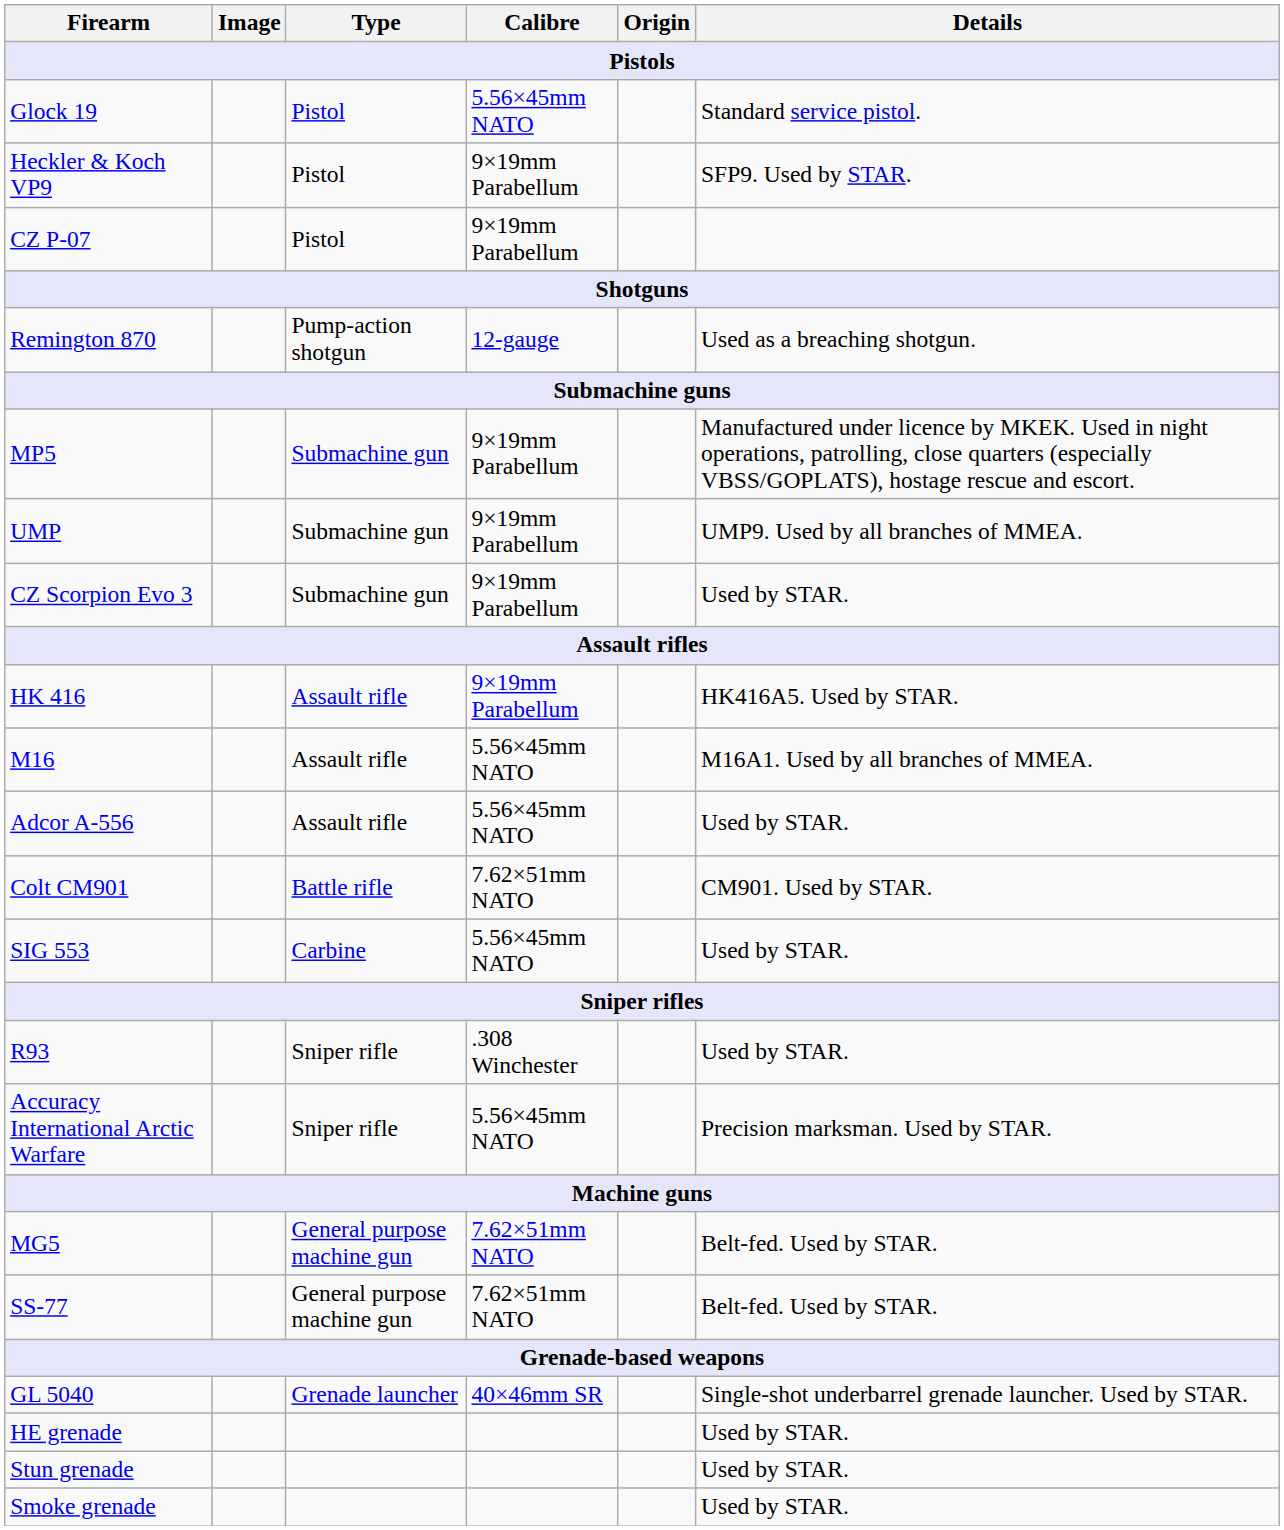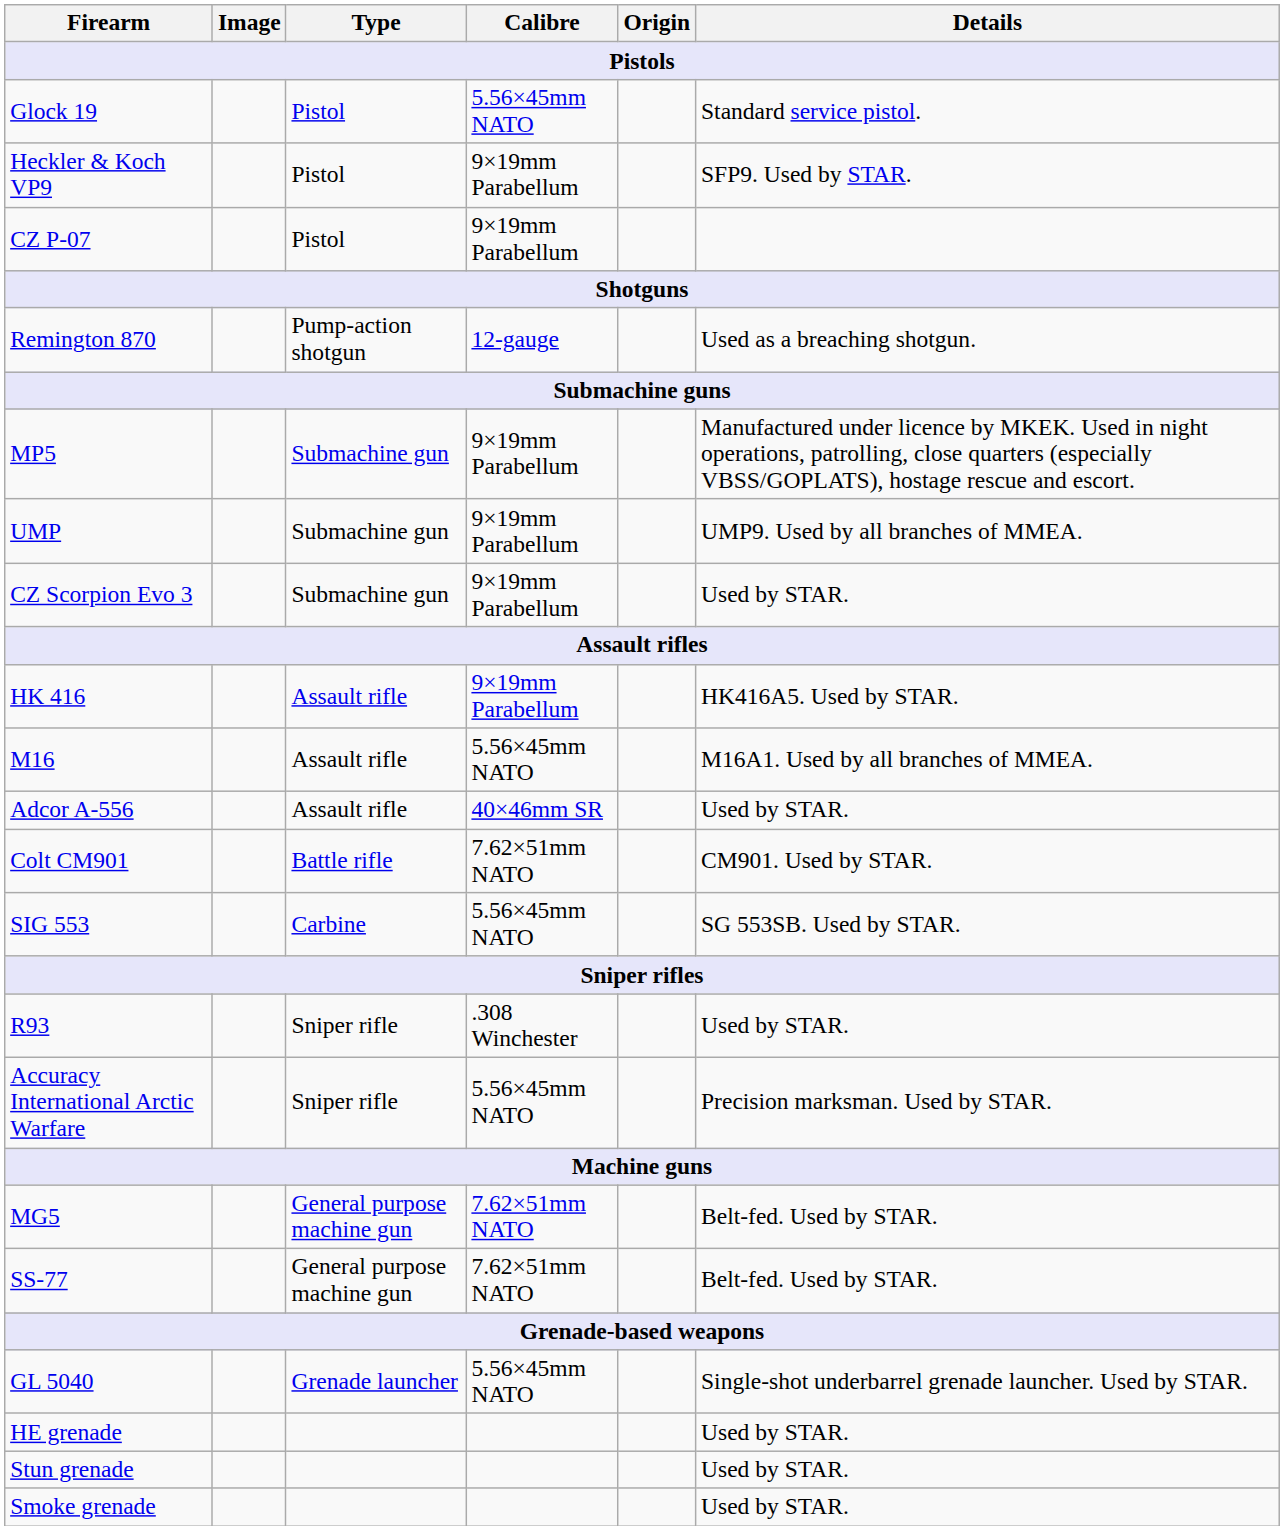 <table class="wikitable">
 <tr>
 <th>Firearm</th>
 <th>Image</th>
 <th>Type</th>
 <th>Calibre</th>
 <th>Origin</th>
 <th>Details</th>
 </tr>
 <tr>
 <th colspan="7" style="background: lavender;">Pistols</th>
 </tr>
 <tr>
 <td><a href='#'>Glock 19</a></td>
 <td></td>
 <td><a href='#'>Pistol</a></td>
 <td><a href='#'>5.56×45mm NATO</a></td>
 <td></td>
 <td>Standard <a href='#'>service pistol</a>.</td>
 </tr>
 <tr>
 <td><a href='#'>Heckler & Koch VP9</a></td>
 <td></td>
 <td>Pistol</td>
 <td>9×19mm Parabellum</td>
 <td></td>
 <td>SFP9. Used by <a href='#'>STAR</a>.</td>
 </tr>
 <tr>
 <td><a href='#'>CZ P-07</a></td>
 <td></td>
 <td>Pistol</td>
 <td>9×19mm Parabellum</td>
 <td></td>
 <td></td>
 </tr>
 <tr>
 <th colspan="7" style="background: lavender;">Shotguns</th>
 </tr>
 <tr>
 <td><a href='#'>Remington 870</a></td>
 <td></td>
 <td>Pump-action shotgun</td>
 <td><a href='#'>12-gauge</a></td>
 <td></td>
 <td>Used as a breaching shotgun.</td>
 </tr>
 <tr>
 <th colspan="7" style="background: lavender;">Submachine guns</th>
 </tr>
 <tr>
 <td><a href='#'>MP5</a></td>
 <td></td>
 <td><a href='#'>Submachine gun</a></td>
 <td>9×19mm Parabellum</td>
 <td> <br> </td>
 <td>Manufactured under licence by MKEK. Used in night operations, patrolling, close quarters (especially VBSS/GOPLATS), hostage rescue and escort.</td>
 </tr>
 <tr>
 <td><a href='#'>UMP</a></td>
 <td></td>
 <td>Submachine gun</td>
 <td>9×19mm Parabellum</td>
 <td></td>
 <td>UMP9. Used by all branches of MMEA.</td>
 </tr>
 <tr>
 <td><a href='#'>CZ Scorpion Evo 3</a></td>
 <td></td>
 <td>Submachine gun</td>
 <td>9×19mm Parabellum</td>
 <td></td>
 <td>Used by STAR.</td>
 </tr>
 <tr>
 <th colspan="7" style="background: lavender;">Assault rifles</th>
 </tr>
 <tr>
 <td><a href='#'>HK 416</a></td>
 <td></td>
 <td><a href='#'>Assault rifle</a></td>
 <td><a href='#'>9×19mm Parabellum</a></td>
 <td></td>
 <td>HK416A5. Used by STAR.</td>
 </tr>
 <tr>
 <td><a href='#'>M16</a></td>
 <td></td>
 <td>Assault rifle</td>
 <td>5.56×45mm NATO</td>
 <td></td>
 <td>M16A1. Used by all branches of MMEA.</td>
 </tr>
 <tr>
 <td><a href='#'>Adcor A-556</a></td>
 <td></td>
 <td>Assault rifle</td>
-<td>5.56×45mm NATO</td>
+<td><a href='#'>40×46mm SR</a></td>
 <td></td>
 <td>Used by STAR.</td>
 </tr>
 <tr>
 <td><a href='#'>Colt CM901</a></td>
 <td></td>
 <td><a href='#'>Battle rifle</a></td>
 <td>7.62×51mm NATO</td>
 <td></td>
 <td>CM901. Used by STAR.</td>
 </tr>
 <tr>
 <td><a href='#'>SIG 553</a></td>
 <td></td>
 <td><a href='#'>Carbine</a></td>
 <td>5.56×45mm NATO</td>
 <td></td>
-<td>Used by STAR.</td>
+<td>SG 553SB. Used by STAR.</td>
 </tr>
 <tr>
 <th colspan="7" style="background: lavender;">Sniper rifles</th>
 </tr>
 <tr>
 <td><a href='#'>R93</a></td>
 <td></td>
 <td>Sniper rifle</td>
 <td>.308 Winchester</td>
 <td></td>
 <td>Used by STAR.</td>
 </tr>
 <tr>
 <td><a href='#'>Accuracy International Arctic Warfare</a></td>
 <td></td>
 <td>Sniper rifle</td>
 <td>5.56×45mm NATO</td>
 <td></td>
 <td>Precision marksman. Used by STAR.</td>
 </tr>
 <tr>
 <th colspan="7" style="background: lavender;">Machine guns</th>
 </tr>
 <tr>
 <td><a href='#'>MG5</a></td>
 <td></td>
 <td><a href='#'>General purpose machine gun</a></td>
 <td><a href='#'>7.62×51mm NATO</a></td>
 <td></td>
 <td>Belt-fed. Used by STAR.</td>
 </tr>
 <tr>
 <td><a href='#'>SS-77</a></td>
 <td></td>
 <td>General purpose machine gun</td>
 <td>7.62×51mm NATO</td>
 <td></td>
 <td>Belt-fed. Used by STAR.</td>
 </tr>
 <tr>
 <th colspan="7" style="background: lavender;">Grenade-based weapons</th>
 </tr>
 <tr>
 <td><a href='#'>GL 5040</a></td>
 <td></td>
 <td><a href='#'>Grenade launcher</a></td>
-<td><a href='#'>40×46mm SR</a></td>
+<td>5.56×45mm NATO</td>
 <td></td>
 <td>Single-shot underbarrel grenade launcher. Used by STAR.</td>
 </tr>
 <tr>
 <td><a href='#'>HE grenade</a></td>
 <td></td>
 <td></td>
 <td></td>
 <td></td>
 <td>Used by STAR.</td>
 </tr>
 <tr>
 <td><a href='#'>Stun grenade</a></td>
 <td></td>
 <td></td>
 <td></td>
 <td></td>
 <td>Used by STAR.</td>
 </tr>
 <tr>
 <td><a href='#'>Smoke grenade</a></td>
 <td></td>
 <td></td>
 <td></td>
 <td></td>
 <td>Used by STAR.</td>
 </tr>
 </table>
